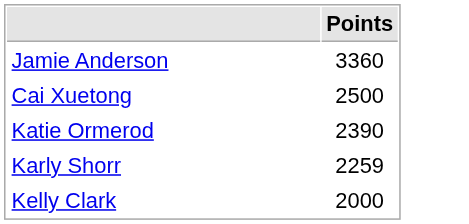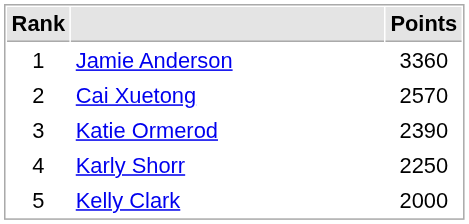 <table cellspacing="1" cellpadding="3" style="border:1px solid #aaa; font-size:90%;">
 <tr style="background:#e4e4e4;">
+<th style="border-bottom:1px solid #aaa; width:10px;">Rank</th>
 <th style="border-bottom:1px solid #aaa; width:200px;"></th>
 <th style="border-bottom:1px solid #aaa; width:20px;">Points</th>
 </tr>
 <tr>
+<td align=center>1</td>
 <td> <a href='#'>Jamie Anderson</a></td>
 <td align=center>3360</td>
 </tr>
 <tr>
+<td align=center>2</td>
 <td> <a href='#'>Cai Xuetong</a></td>
-<td align=center>2500</td>
+<td align=center>2570</td>
 </tr>
 <tr>
+<td align=center>3</td>
 <td> <a href='#'>Katie Ormerod</a></td>
 <td align=center>2390</td>
 </tr>
 <tr>
+<td align=center>4</td>
 <td> <a href='#'>Karly Shorr</a></td>
-<td align=center>2259</td>
+<td align=center>2250</td>
 </tr>
 <tr>
+<td align=center>5</td>
 <td> <a href='#'>Kelly Clark</a></td>
 <td align=center>2000</td>
 </tr>
 </table>
